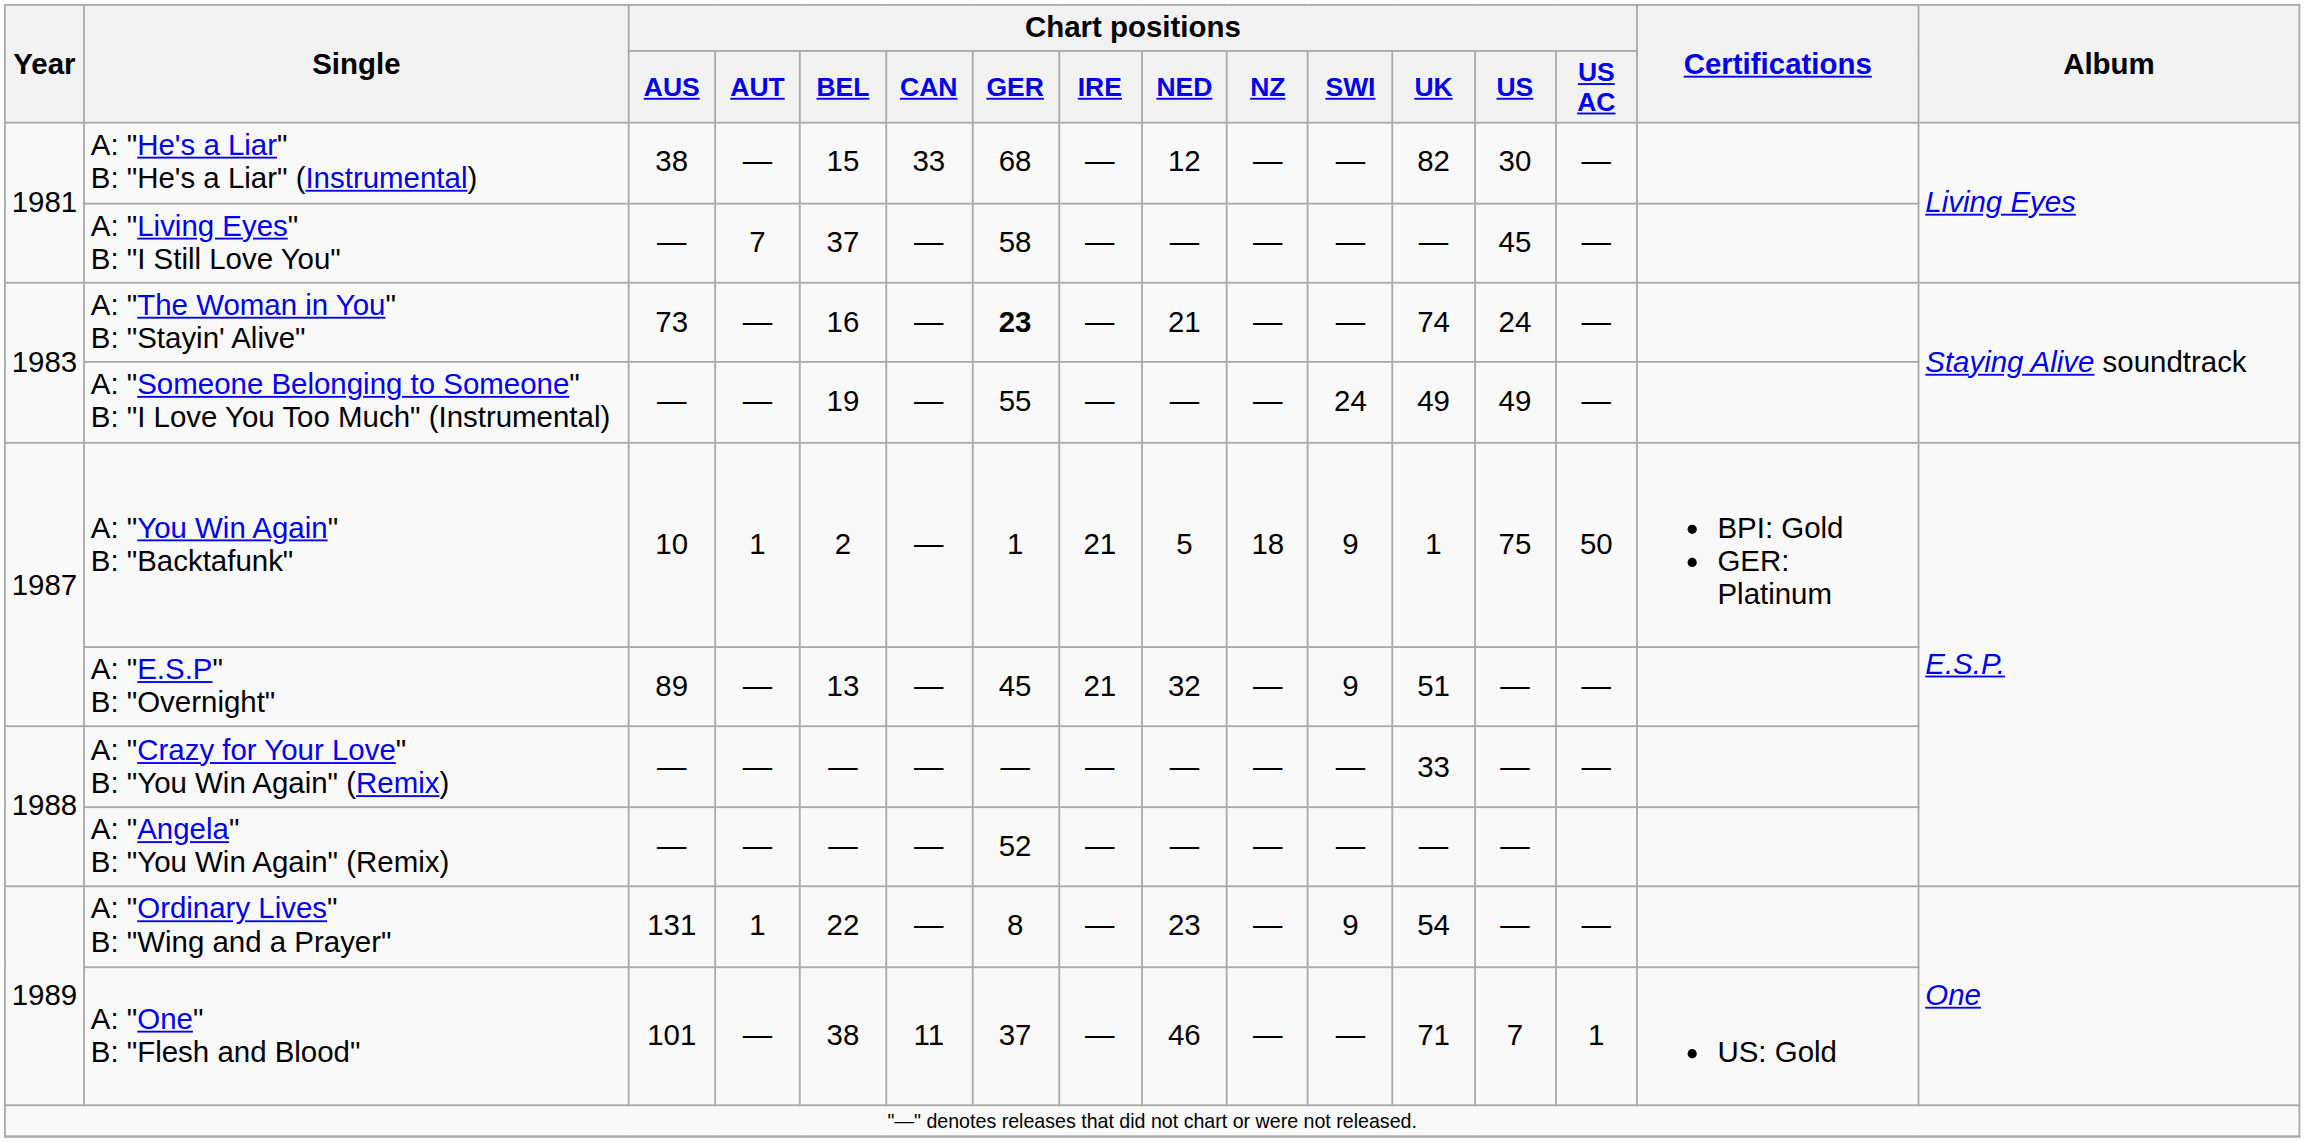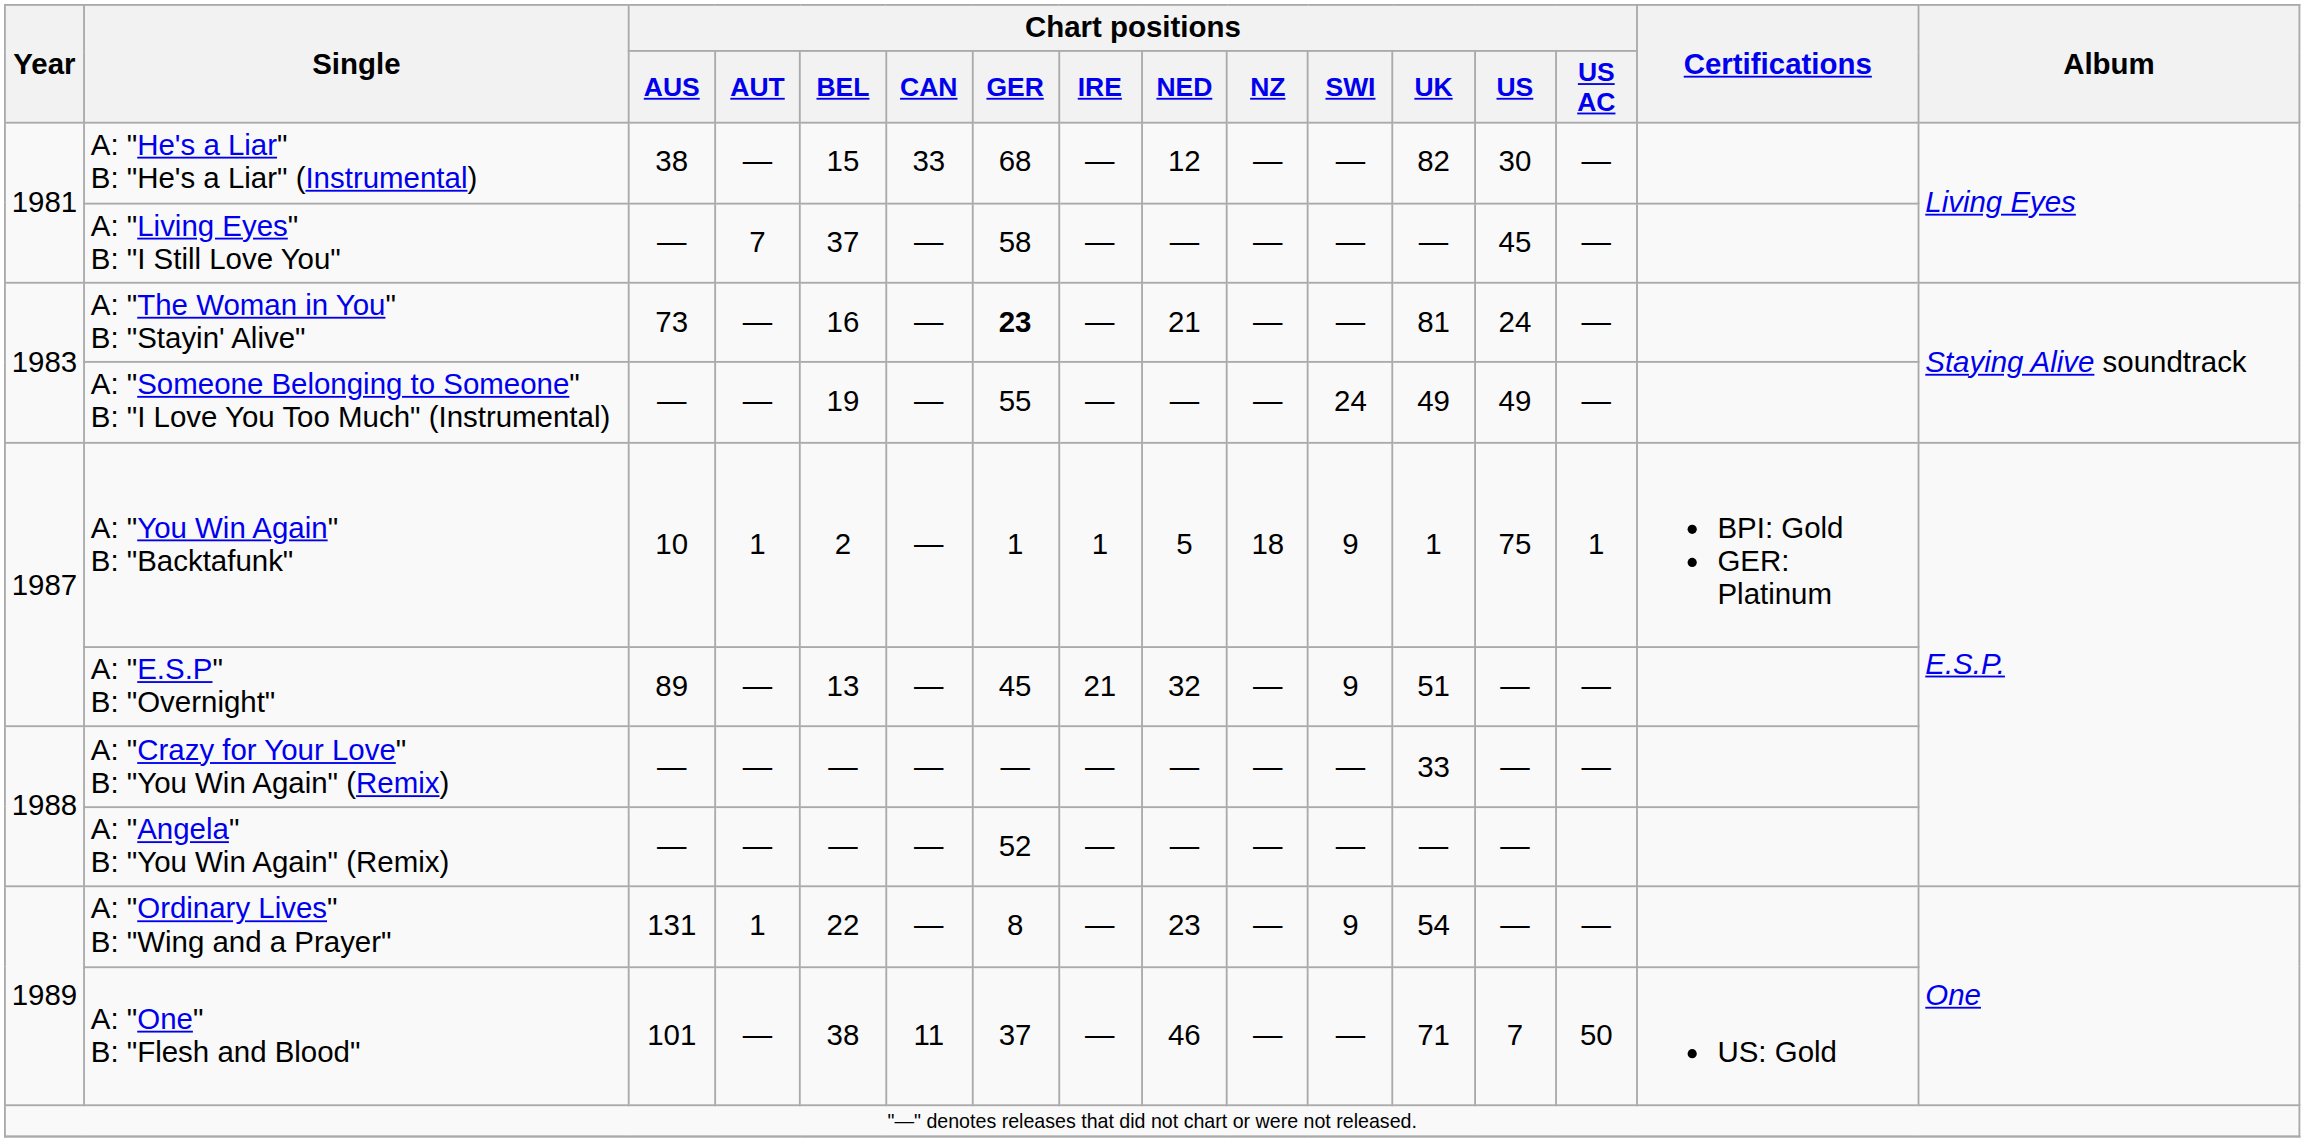 <table class="wikitable">
 <tr>
 <th rowspan="2">Year</th>
 <th rowspan="2" style="width:22em;">Single</th>
 <th colspan="12">Chart positions</th>
 <th rowspan="2" style="width:10em;"><a href='#'>Certifications</a></th>
 <th rowspan="2" style="width:15em;">Album</th>
 </tr>
 <tr>
 <th style="width:3em;font-size:90%;"><a href='#'>AUS</a><br></th>
 <th style="width:3em;font-size:90%;"><a href='#'>AUT</a><br></th>
 <th style="width:3em;font-size:90%;"><a href='#'>BEL</a><br></th>
 <th style="width:3em;font-size:90%;"><a href='#'>CAN</a><br></th>
 <th style="width:3em;font-size:90%;"><a href='#'>GER</a><br></th>
 <th style="width:3em;font-size:90%;"><a href='#'>IRE</a><br></th>
 <th style="width:3em;font-size:90%;"><a href='#'>NED</a><br></th>
 <th style="width:3em;font-size:90%;"><a href='#'>NZ</a><br></th>
 <th style="width:3em;font-size:90%;"><a href='#'>SWI</a><br></th>
 <th style="width:3em;font-size:90%;"><a href='#'>UK</a><br></th>
 <th style="width:3em;font-size:90%;"><a href='#'>US</a><br></th>
 <th style="width:3em;font-size:90%;"><a href='#'>US AC</a></th>
 </tr>
 <tr>
 <td rowspan="2">1981</td>
 <td>A: "<a href='#'>He's a Liar</a>"<br>B: "He's a Liar" (<a href='#'>Instrumental</a>)</td>
 <td align="center">38</td>
 <td align="center">—</td>
 <td align="center">15</td>
 <td align="center">33</td>
 <td align="center">68</td>
 <td align="center">—</td>
 <td align="center">12</td>
 <td align="center">—</td>
 <td align="center">—</td>
 <td align="center">82</td>
 <td align="center">30</td>
 <td align="center">—</td>
 <td></td>
 <td rowspan=2 align=left><em><a href='#'>Living Eyes</a></em></td>
 </tr>
 <tr>
 <td>A: "<a href='#'>Living Eyes</a>"<br>B: "I Still Love You"</td>
 <td align="center">—</td>
 <td align="center">7</td>
 <td align="center">37</td>
 <td align="center">—</td>
 <td align="center">58</td>
 <td align="center">—</td>
 <td align="center">—</td>
 <td align="center">—</td>
 <td align="center">—</td>
 <td align="center">—</td>
 <td align="center">45</td>
 <td align="center">—</td>
 <td></td>
 </tr>
 <tr>
 <td rowspan="2">1983</td>
 <td>A: "<a href='#'>The Woman in You</a>"<br>B: "Stayin' Alive"</td>
 <td align="center">73</td>
 <td align="center">—</td>
 <td align="center">16</td>
 <td align="center">—</td>
 <td align="center"><strong>23</strong></td>
 <td align="center">—</td>
 <td align="center">21</td>
 <td align="center">—</td>
 <td align="center">—</td>
-<td align="center">74</td>
+<td align="center">81</td>
 <td align="center">24</td>
 <td align="center">—</td>
 <td></td>
 <td rowspan=2 align=left><em><a href='#'>Staying Alive</a></em> soundtrack</td>
 </tr>
 <tr>
 <td>A: "<a href='#'>Someone Belonging to Someone</a>"<br>B: "I Love You Too Much" (Instrumental)</td>
 <td align="center">—</td>
 <td align="center">—</td>
 <td align="center">19</td>
 <td align="center">—</td>
 <td align="center">55</td>
 <td align="center">—</td>
 <td align="center">—</td>
 <td align="center">—</td>
 <td align="center">24</td>
 <td align="center">49</td>
 <td align="center">49</td>
 <td align="center">—</td>
 <td></td>
 </tr>
 <tr>
 <td rowspan="2">1987</td>
 <td>A: "<a href='#'>You Win Again</a>"<br>B: "Backtafunk"</td>
 <td align="center">10</td>
 <td align="center">1</td>
 <td align="center">2</td>
 <td align="center">—</td>
 <td align="center">1</td>
-<td align="center">21</td>
+<td align="center">1</td>
 <td align="center">5</td>
 <td align="center">18</td>
 <td align="center">9</td>
 <td align="center">1</td>
 <td align="center">75</td>
-<td align="center">50</td>
+<td align="center">1</td>
 <td><br><ul><li>BPI: Gold</li><li>GER: Platinum</li></ul></td>
 <td rowspan=4 align=left><em><a href='#'>E.S.P.</a></em></td>
 </tr>
 <tr>
 <td>A: "<a href='#'>E.S.P</a>"<br>B: "Overnight"</td>
 <td align="center">89</td>
 <td align="center">—</td>
 <td align="center">13</td>
 <td align="center">—</td>
 <td align="center">45</td>
 <td align="center">21</td>
 <td align="center">32</td>
 <td align="center">—</td>
 <td align="center">9</td>
 <td align="center">51</td>
 <td align="center">—</td>
 <td align="center">—</td>
 <td></td>
 </tr>
 <tr>
 <td rowspan="2">1988</td>
 <td>A: "<a href='#'>Crazy for Your Love</a>"<br>B: "You Win Again" (<a href='#'>Remix</a>)</td>
 <td align="center">—</td>
 <td align="center">—</td>
 <td align="center">—</td>
 <td align="center">—</td>
 <td align="center">—</td>
 <td align="center">—</td>
 <td align="center">—</td>
 <td align="center">—</td>
 <td align="center">—</td>
 <td align="center">33</td>
 <td align="center">—</td>
 <td align="center">—</td>
 <td></td>
 </tr>
 <tr>
 <td>A: "<a href='#'>Angela</a>"<br>B: "You Win Again" (Remix)</td>
 <td align="center">—</td>
 <td align="center">—</td>
 <td align="center">—</td>
 <td align="center">—</td>
 <td align="center">52</td>
 <td align="center">—</td>
 <td align="center">—</td>
 <td align="center">—</td>
 <td align="center">—</td>
 <td align="center">—</td>
 <td align="center">—</td>
 <td></td>
 </tr>
 <tr>
 <td rowspan="2">1989</td>
 <td>A: "<a href='#'>Ordinary Lives</a>"<br>B: "Wing and a Prayer"</td>
 <td align="center">131</td>
 <td align="center">1</td>
 <td align="center">22</td>
 <td align="center">—</td>
 <td align="center">8</td>
 <td align="center">—</td>
 <td align="center">23</td>
 <td align="center">—</td>
 <td align="center">9</td>
 <td align="center">54</td>
 <td align="center">—</td>
 <td align="center">—</td>
 <td></td>
 <td rowspan=2 align=left><em><a href='#'>One</a></em></td>
 </tr>
 <tr>
 <td>A: "<a href='#'>One</a>"<br>B: "Flesh and Blood"</td>
 <td align="center">101</td>
 <td align="center">—</td>
 <td align="center">38</td>
 <td align="center">11</td>
 <td align="center">37</td>
 <td align="center">—</td>
 <td align="center">46</td>
 <td align="center">—</td>
 <td align="center">—</td>
 <td align="center">71</td>
 <td align="center">7</td>
-<td align="center">1</td>
+<td align="center">50</td>
 <td><br><ul><li>US: Gold</li></ul></td>
 </tr>
 <tr>
 <td colspan="100" style="text-align:center; font-size:8pt;">"—" denotes releases that did not chart or were not released.</td>
 </tr>
 <tr>
 </tr>
 </table>
